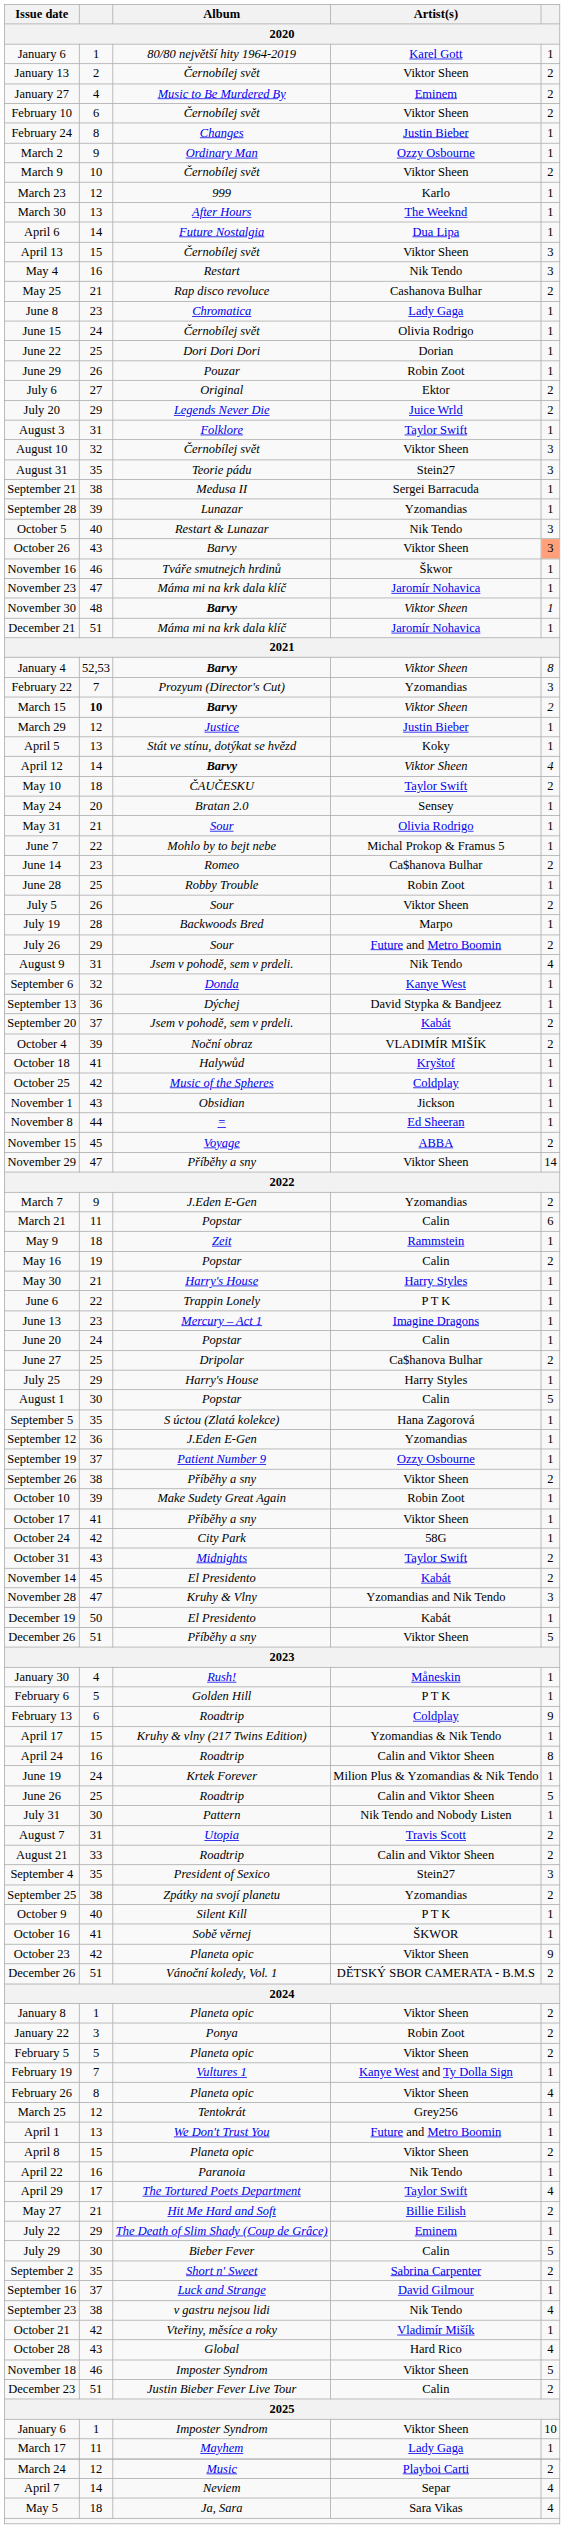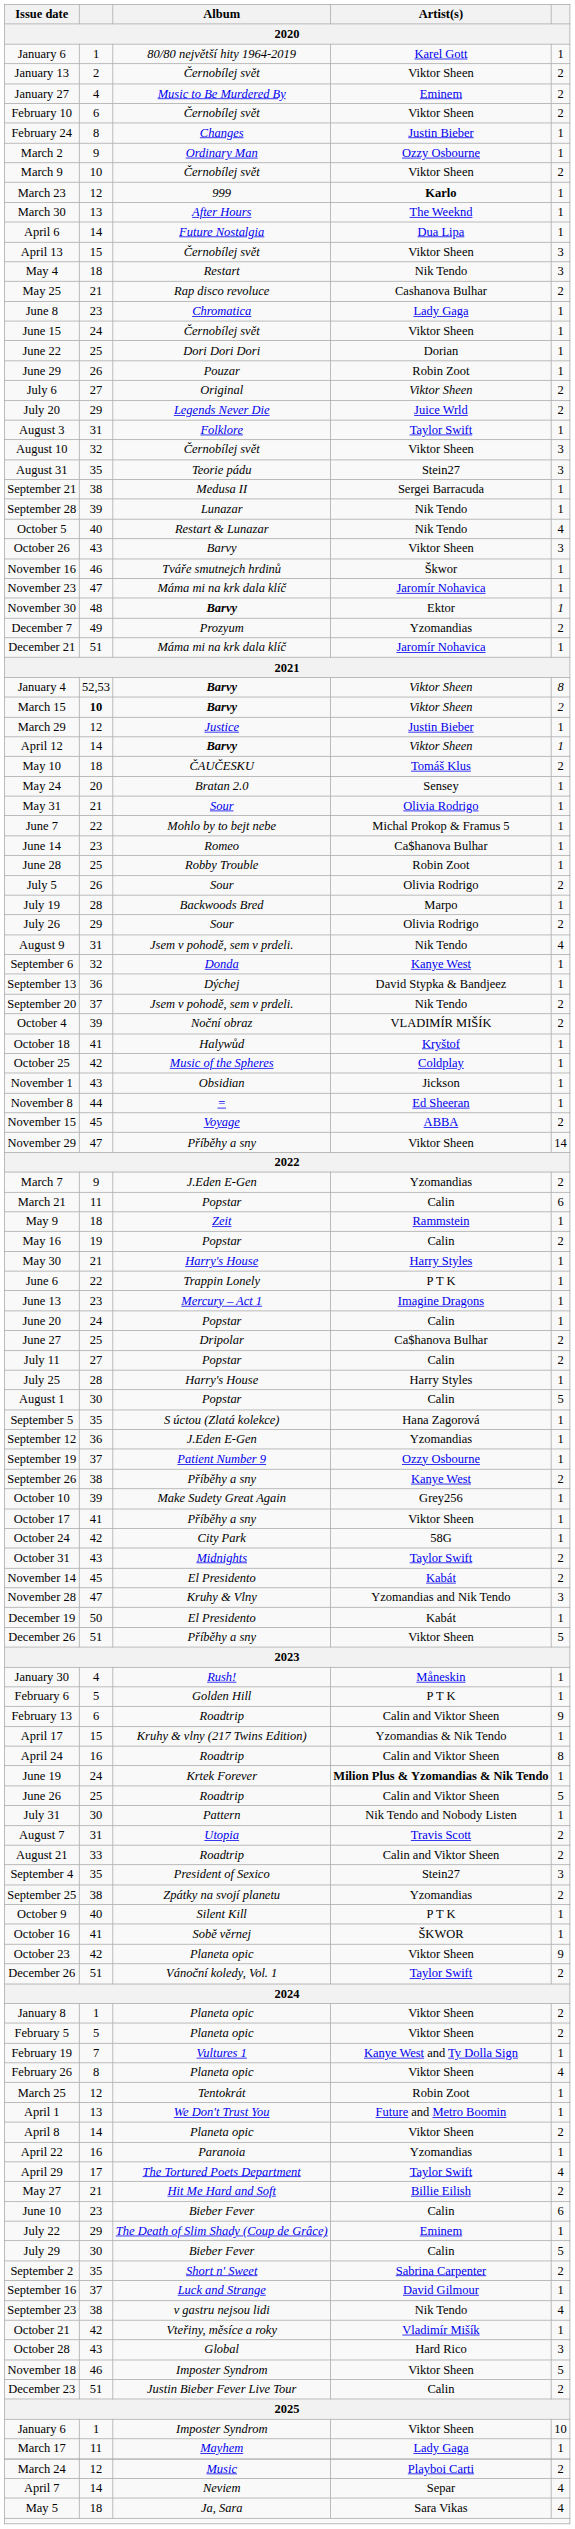 <table class="wikitable plainrowheaders" style="text-align: center">
 <tr>
 <th>Issue date</th>
 <th></th>
 <th>Album</th>
 <th>Artist(s)</th>
 <th></th>
 </tr>
 <tr>
 <th colspan="5">2020</th>
 </tr>
 <tr>
 <td>January 6</td>
 <td>1</td>
 <td><em>80/80 největší hity 1964-2019</em></td>
 <td><a href='#'>Karel Gott</a></td>
 <td>1</td>
 </tr>
 <tr>
 <td>January 13</td>
 <td>2</td>
 <td><em>Černobílej svět</em></td>
 <td>Viktor Sheen</td>
 <td>2</td>
 </tr>
 <tr>
 <td>January 27</td>
 <td>4</td>
 <td><em><a href='#'>Music to Be Murdered By</a></em></td>
 <td><a href='#'>Eminem</a></td>
 <td>2</td>
 </tr>
 <tr>
 <td>February 10</td>
 <td>6</td>
 <td><em>Černobílej svět</em></td>
 <td>Viktor Sheen</td>
 <td>2</td>
 </tr>
 <tr>
 <td>February 24</td>
 <td>8</td>
 <td><em><a href='#'>Changes</a></em></td>
 <td><a href='#'>Justin Bieber</a></td>
 <td>1</td>
 </tr>
 <tr>
 <td>March 2</td>
 <td>9</td>
 <td><em><a href='#'>Ordinary Man</a></em></td>
 <td><a href='#'>Ozzy Osbourne</a></td>
 <td>1</td>
 </tr>
 <tr>
 <td>March 9</td>
 <td>10</td>
 <td><em>Černobílej svět</em></td>
 <td>Viktor Sheen</td>
 <td>2</td>
 </tr>
 <tr>
 <td>March 23</td>
 <td>12</td>
 <td><em>999</em></td>
-<td>Karlo</td>
+<td><strong>Karlo</strong></td>
 <td>1</td>
 </tr>
 <tr>
 <td>March 30</td>
 <td>13</td>
 <td><em><a href='#'>After Hours</a></em></td>
 <td><a href='#'>The Weeknd</a></td>
 <td>1</td>
 </tr>
 <tr>
 <td>April 6</td>
 <td>14</td>
 <td><em><a href='#'>Future Nostalgia</a></em></td>
 <td><a href='#'>Dua Lipa</a></td>
 <td>1</td>
 </tr>
 <tr>
 <td>April 13</td>
 <td>15</td>
 <td><em>Černobílej svět</em></td>
 <td>Viktor Sheen</td>
 <td>3</td>
 </tr>
 <tr>
 <td>May 4</td>
-<td>16</td>
+<td>18</td>
 <td><em>Restart</em></td>
 <td>Nik Tendo</td>
 <td>3</td>
 </tr>
 <tr>
 <td>May 25</td>
 <td>21</td>
 <td><em>Rap disco revoluce</em></td>
 <td>Cashanova Bulhar</td>
 <td>2</td>
 </tr>
 <tr>
 <td>June 8</td>
 <td>23</td>
 <td><em><a href='#'>Chromatica</a></em></td>
 <td><a href='#'>Lady Gaga</a></td>
 <td>1</td>
 </tr>
 <tr>
 <td>June 15</td>
 <td>24</td>
 <td><em>Černobílej svět</em></td>
-<td>Olivia Rodrigo</td>
+<td>Viktor Sheen</td>
 <td>1</td>
 </tr>
 <tr>
 <td>June 22</td>
 <td>25</td>
 <td><em>Dori Dori Dori</em></td>
 <td>Dorian</td>
 <td>1</td>
 </tr>
 <tr>
 <td>June 29</td>
 <td>26</td>
 <td><em>Pouzar</em></td>
 <td>Robin Zoot</td>
 <td>1</td>
 </tr>
 <tr>
 <td>July 6</td>
 <td>27</td>
 <td><em>Original</em></td>
-<td>Ektor</td>
+<td><em>Viktor Sheen</em></td>
 <td>2</td>
 </tr>
 <tr>
 <td>July 20</td>
 <td>29</td>
 <td><em><a href='#'>Legends Never Die</a></em></td>
 <td><a href='#'>Juice Wrld</a></td>
 <td>2</td>
 </tr>
 <tr>
 <td>August 3</td>
 <td>31</td>
 <td><em><a href='#'>Folklore</a></em></td>
 <td><a href='#'>Taylor Swift</a></td>
 <td>1</td>
 </tr>
 <tr>
 <td>August 10</td>
 <td>32</td>
 <td><em>Černobílej svět</em></td>
 <td>Viktor Sheen</td>
 <td>3</td>
 </tr>
 <tr>
 <td>August 31</td>
 <td>35</td>
 <td><em>Teorie pádu</em></td>
 <td>Stein27</td>
 <td>3</td>
 </tr>
 <tr>
 <td>September 21</td>
 <td>38</td>
 <td><em>Medusa II</em></td>
 <td>Sergei Barracuda</td>
 <td>1</td>
 </tr>
 <tr>
 <td>September 28</td>
 <td>39</td>
 <td><em>Lunazar</em></td>
-<td>Yzomandias</td>
+<td>Nik Tendo</td>
 <td>1</td>
 </tr>
 <tr>
 <td>October 5</td>
 <td>40</td>
 <td><em>Restart & Lunazar</em></td>
 <td>Nik Tendo</td>
-<td>3</td>
+<td>4</td>
 </tr>
 <tr>
 <td>October 26</td>
 <td>43</td>
 <td><em>Barvy</em></td>
 <td>Viktor Sheen</td>
-<td style="background: lightsalmon;">3</td>
+<td>3</td>
 </tr>
 <tr>
 <td>November 16</td>
 <td>46</td>
 <td><em>Tváře smutnejch hrdinů</em></td>
 <td>Škwor</td>
 <td>1</td>
 </tr>
 <tr>
 <td>November 23</td>
 <td>47</td>
 <td><em>Máma mi na krk dala klíč</em></td>
 <td><a href='#'>Jaromír Nohavica</a></td>
 <td>1</td>
 </tr>
 <tr>
 <td>November 30</td>
 <td>48</td>
 <td><strong><em>Barvy</em></strong></td>
-<td><em>Viktor Sheen</em></td>
+<td>Ektor</td>
 <td><em>1</em></td>
+</tr>
+<tr>
+<td>December 7</td>
+<td>49</td>
+<td><em>Prozyum</em></td>
+<td>Yzomandias</td>
+<td>2</td>
 </tr>
 <tr>
 <td>December 21</td>
 <td>51</td>
 <td><em>Máma mi na krk dala klíč</em></td>
 <td><a href='#'>Jaromír Nohavica</a></td>
 <td>1</td>
 </tr>
 <tr>
 <th colspan="5">2021</th>
 </tr>
 <tr>
 <td>January 4</td>
 <td>52,53</td>
 <td><strong><em>Barvy</em></strong></td>
 <td><em>Viktor Sheen</em></td>
 <td><em>8</em></td>
 </tr>
 <tr>
-<td>February 22</td>
-<td>7</td>
-<td><em>Prozyum (Director's Cut)</em></td>
-<td>Yzomandias</td>
-<td>3</td>
-</tr>
-<tr>
 <td>March 15</td>
 <td><strong>10</strong></td>
 <td><strong><em>Barvy</em></strong></td>
 <td><em>Viktor Sheen</em></td>
 <td><em>2</em></td>
 </tr>
 <tr>
 <td>March 29</td>
 <td>12</td>
 <td><em><a href='#'>Justice</a></em></td>
 <td><a href='#'>Justin Bieber</a></td>
 <td>1</td>
 </tr>
 <tr>
-<td>April 5</td>
-<td>13</td>
-<td><em>Stát ve stínu, dotýkat se hvězd</em></td>
-<td>Koky</td>
-<td>1</td>
-</tr>
-<tr>
 <td>April 12</td>
 <td>14</td>
 <td><strong><em>Barvy</em></strong></td>
 <td><em>Viktor Sheen</em></td>
-<td><em>4</em></td>
+<td><em>1</em></td>
 </tr>
 <tr>
 <td>May 10</td>
 <td>18</td>
 <td><em>ČAUČESKU</em></td>
-<td><a href='#'>Taylor Swift</a></td>
+<td><a href='#'>Tomáš Klus</a></td>
 <td>2</td>
 </tr>
 <tr>
 <td>May 24</td>
 <td>20</td>
 <td><em>Bratan 2.0</em></td>
 <td>Sensey</td>
 <td>1</td>
 </tr>
 <tr>
 <td>May 31</td>
 <td>21</td>
 <td><em><a href='#'>Sour</a></em></td>
 <td><a href='#'>Olivia Rodrigo</a></td>
 <td>1</td>
 </tr>
 <tr>
 <td>June 7</td>
 <td>22</td>
 <td><em>Mohlo by to bejt nebe</em></td>
 <td>Michal Prokop & Framus 5</td>
 <td>1</td>
 </tr>
 <tr>
 <td>June 14</td>
 <td>23</td>
 <td><em>Romeo</em></td>
 <td>Ca$hanova Bulhar</td>
-<td>2</td>
+<td>1</td>
 </tr>
 <tr>
 <td>June 28</td>
 <td>25</td>
 <td><em>Robby Trouble</em></td>
 <td>Robin Zoot</td>
 <td>1</td>
 </tr>
 <tr>
 <td>July 5</td>
 <td>26</td>
 <td><em>Sour</em></td>
-<td>Viktor Sheen</td>
+<td>Olivia Rodrigo</td>
 <td>2</td>
 </tr>
 <tr>
 <td>July 19</td>
 <td>28</td>
 <td><em>Backwoods Bred</em></td>
 <td>Marpo</td>
 <td>1</td>
 </tr>
 <tr>
 <td>July 26</td>
 <td>29</td>
 <td><em>Sour</em></td>
-<td><a href='#'>Future</a> and <a href='#'>Metro Boomin</a></td>
+<td>Olivia Rodrigo</td>
 <td>2</td>
 </tr>
 <tr>
 <td>August 9</td>
 <td>31</td>
 <td><em>Jsem v pohodě, sem v prdeli.</em></td>
 <td>Nik Tendo</td>
 <td>4</td>
 </tr>
 <tr>
 <td>September 6</td>
 <td>32</td>
 <td><em><a href='#'>Donda</a></em></td>
 <td><a href='#'>Kanye West</a></td>
 <td>1</td>
 </tr>
 <tr>
 <td>September 13</td>
 <td>36</td>
 <td><em>Dýchej</em></td>
 <td>David Stypka & Bandjeez</td>
 <td>1</td>
 </tr>
 <tr>
 <td>September 20</td>
 <td>37</td>
 <td><em>Jsem v pohodě, sem v prdeli.</em></td>
-<td><a href='#'>Kabát</a></td>
+<td>Nik Tendo</td>
 <td>2</td>
 </tr>
 <tr>
 <td>October 4</td>
 <td>39</td>
 <td><em>Noční obraz</em></td>
 <td>VLADIMÍR MIŠÍK</td>
 <td>2</td>
 </tr>
 <tr>
 <td>October 18</td>
 <td>41</td>
 <td><em>Halywůd</em></td>
 <td><a href='#'>Kryštof</a></td>
 <td>1</td>
 </tr>
 <tr>
 <td>October 25</td>
 <td>42</td>
 <td><em><a href='#'>Music of the Spheres</a></em></td>
 <td><a href='#'>Coldplay</a></td>
 <td>1</td>
 </tr>
 <tr>
 <td>November 1</td>
 <td>43</td>
 <td><em>Obsidian</em></td>
 <td>Jickson</td>
 <td>1</td>
 </tr>
 <tr>
 <td>November 8</td>
 <td>44</td>
 <td><em><a href='#'>=</a></em></td>
 <td><a href='#'>Ed Sheeran</a></td>
 <td>1</td>
 </tr>
 <tr>
 <td>November 15</td>
 <td>45</td>
 <td><em><a href='#'>Voyage</a></em></td>
 <td><a href='#'>ABBA</a></td>
 <td>2</td>
 </tr>
 <tr>
 <td>November 29</td>
 <td>47</td>
 <td><em>Příběhy a sny</em></td>
 <td>Viktor Sheen</td>
 <td>14</td>
 </tr>
 <tr>
 <th colspan="5">2022</th>
 </tr>
 <tr>
 <td>March 7</td>
 <td>9</td>
 <td><em>J.Eden E-Gen</em></td>
 <td>Yzomandias</td>
 <td>2</td>
 </tr>
 <tr>
 <td>March 21</td>
 <td>11</td>
 <td><em>Popstar</em></td>
 <td>Calin</td>
 <td>6</td>
 </tr>
 <tr>
 <td>May 9</td>
 <td>18</td>
 <td><em><a href='#'>Zeit</a></em></td>
 <td><a href='#'>Rammstein</a></td>
 <td>1</td>
 </tr>
 <tr>
 <td>May 16</td>
 <td>19</td>
 <td><em>Popstar</em></td>
 <td>Calin</td>
 <td>2</td>
 </tr>
 <tr>
 <td>May 30</td>
 <td>21</td>
 <td><em><a href='#'>Harry's House</a></em></td>
 <td><a href='#'>Harry Styles</a></td>
 <td>1</td>
 </tr>
 <tr>
 <td>June 6</td>
 <td>22</td>
 <td><em>Trappin Lonely</em></td>
 <td>P T K</td>
 <td>1</td>
 </tr>
 <tr>
 <td>June 13</td>
 <td>23</td>
 <td><em><a href='#'>Mercury – Act 1</a></em></td>
 <td><a href='#'>Imagine Dragons</a></td>
 <td>1</td>
 </tr>
 <tr>
 <td>June 20</td>
 <td>24</td>
 <td><em>Popstar</em></td>
 <td>Calin</td>
 <td>1</td>
 </tr>
 <tr>
 <td>June 27</td>
 <td>25</td>
 <td><em>Dripolar</em></td>
 <td>Ca$hanova Bulhar</td>
 <td>2</td>
 </tr>
 <tr>
+<td>July 11</td>
+<td>27</td>
+<td><em>Popstar</em></td>
+<td>Calin</td>
+<td>2</td>
+</tr>
+<tr>
 <td>July 25</td>
-<td>29</td>
+<td>28</td>
 <td><em>Harry's House</em></td>
 <td>Harry Styles</td>
 <td>1</td>
 </tr>
 <tr>
 <td>August 1</td>
 <td>30</td>
 <td><em>Popstar</em></td>
 <td>Calin</td>
 <td>5</td>
 </tr>
 <tr>
 <td>September 5</td>
 <td>35</td>
 <td><em>S úctou (Zlatá kolekce)</em></td>
 <td>Hana Zagorová</td>
 <td>1</td>
 </tr>
 <tr>
 <td>September 12</td>
 <td>36</td>
 <td><em>J.Eden E-Gen</em></td>
 <td>Yzomandias</td>
 <td>1</td>
 </tr>
 <tr>
 <td>September 19</td>
 <td>37</td>
 <td><em><a href='#'>Patient Number 9</a></em></td>
 <td><a href='#'>Ozzy Osbourne</a></td>
 <td>1</td>
 </tr>
 <tr>
 <td>September 26</td>
 <td>38</td>
 <td><em>Příběhy a sny</em></td>
-<td>Viktor Sheen</td>
+<td><a href='#'>Kanye West</a></td>
 <td>2</td>
 </tr>
 <tr>
 <td>October 10</td>
 <td>39</td>
 <td><em>Make Sudety Great Again</em></td>
-<td>Robin Zoot</td>
+<td>Grey256</td>
 <td>1</td>
 </tr>
 <tr>
 <td>October 17</td>
 <td>41</td>
 <td><em>Příběhy a sny</em></td>
 <td>Viktor Sheen</td>
 <td>1</td>
 </tr>
 <tr>
 <td>October 24</td>
 <td>42</td>
 <td><em>City Park</em></td>
 <td>58G</td>
 <td>1</td>
 </tr>
 <tr>
 <td>October 31</td>
 <td>43</td>
 <td><em><a href='#'>Midnights</a></em></td>
 <td><a href='#'>Taylor Swift</a></td>
 <td>2</td>
 </tr>
 <tr>
 <td>November 14</td>
 <td>45</td>
 <td><em>El Presidento</em></td>
 <td><a href='#'>Kabát</a></td>
 <td>2</td>
 </tr>
 <tr>
 <td>November 28</td>
 <td>47</td>
 <td><em>Kruhy & Vlny</em></td>
 <td>Yzomandias and Nik Tendo</td>
 <td>3</td>
 </tr>
 <tr>
 <td>December 19</td>
 <td>50</td>
 <td><em>El Presidento</em></td>
 <td>Kabát</td>
 <td>1</td>
 </tr>
 <tr>
 <td>December 26</td>
 <td>51</td>
 <td><em>Příběhy a sny</em></td>
 <td>Viktor Sheen</td>
 <td>5</td>
 </tr>
 <tr>
 <th colspan="5">2023</th>
 </tr>
 <tr>
 <td>January 30</td>
 <td>4</td>
 <td><em><a href='#'>Rush!</a></em></td>
 <td><a href='#'>Måneskin</a></td>
 <td>1</td>
 </tr>
 <tr>
 <td>February 6</td>
 <td>5</td>
 <td><em>Golden Hill</em></td>
 <td>P T K</td>
 <td>1</td>
 </tr>
 <tr>
 <td>February 13</td>
 <td>6</td>
 <td><em>Roadtrip</em></td>
-<td><a href='#'>Coldplay</a></td>
+<td>Calin and Viktor Sheen</td>
 <td>9</td>
 </tr>
 <tr>
 <td>April 17</td>
 <td>15</td>
 <td><em>Kruhy & vlny (217 Twins Edition)</em></td>
 <td>Yzomandias & Nik Tendo</td>
 <td>1</td>
 </tr>
 <tr>
 <td>April 24</td>
 <td>16</td>
 <td><em>Roadtrip</em></td>
 <td>Calin and Viktor Sheen</td>
 <td>8</td>
 </tr>
 <tr>
 <td>June 19</td>
 <td>24</td>
 <td><em>Krtek Forever</em></td>
-<td>Milion Plus & Yzomandias & Nik Tendo</td>
+<td><strong>Milion Plus & Yzomandias & Nik Tendo</strong></td>
 <td>1</td>
 </tr>
 <tr>
 <td>June 26</td>
 <td>25</td>
 <td><em>Roadtrip</em></td>
 <td>Calin and Viktor Sheen</td>
 <td>5</td>
 </tr>
 <tr>
 <td>July 31</td>
 <td>30</td>
 <td><em>Pattern</em></td>
 <td>Nik Tendo and Nobody Listen</td>
 <td>1</td>
 </tr>
 <tr>
 <td>August 7</td>
 <td>31</td>
 <td><em><a href='#'>Utopia</a></em></td>
 <td><a href='#'>Travis Scott</a></td>
 <td>2</td>
 </tr>
 <tr>
 <td>August 21</td>
 <td>33</td>
 <td><em>Roadtrip</em></td>
 <td>Calin and Viktor Sheen</td>
 <td>2</td>
 </tr>
 <tr>
 <td>September 4</td>
 <td>35</td>
 <td><em>President of Sexico</em></td>
 <td>Stein27</td>
 <td>3</td>
 </tr>
 <tr>
 <td>September 25</td>
 <td>38</td>
 <td><em>Zpátky na svojí planetu</em></td>
 <td>Yzomandias</td>
 <td>2</td>
 </tr>
 <tr>
 <td>October 9</td>
 <td>40</td>
 <td><em>Silent Kill</em></td>
 <td>P T K</td>
 <td>1</td>
 </tr>
 <tr>
 <td>October 16</td>
 <td>41</td>
 <td><em>Sobě věrnej</em></td>
 <td>ŠKWOR</td>
 <td>1</td>
 </tr>
 <tr>
 <td>October 23</td>
 <td>42</td>
 <td><em>Planeta opic</em></td>
 <td>Viktor Sheen</td>
 <td>9</td>
 </tr>
 <tr>
 <td>December 26</td>
 <td>51</td>
 <td><em>Vánoční koledy, Vol. 1</em></td>
-<td>DĚTSKÝ SBOR CAMERATA - B.M.S</td>
+<td><a href='#'>Taylor Swift</a></td>
 <td>2</td>
 </tr>
 <tr>
 <th colspan="5">2024</th>
 </tr>
 <tr>
 <td>January 8</td>
 <td>1</td>
 <td><em>Planeta opic</em></td>
 <td>Viktor Sheen</td>
-<td>2</td>
-</tr>
-<tr>
-<td>January 22</td>
-<td>3</td>
-<td><em>Ponya</em></td>
-<td>Robin Zoot</td>
 <td>2</td>
 </tr>
 <tr>
 <td>February 5</td>
 <td>5</td>
 <td><em>Planeta opic</em></td>
 <td>Viktor Sheen</td>
 <td>2</td>
 </tr>
 <tr>
 <td>February 19</td>
 <td>7</td>
 <td><em><a href='#'>Vultures 1</a></em></td>
 <td><a href='#'>Kanye West</a> and <a href='#'>Ty Dolla Sign</a></td>
 <td>1</td>
 </tr>
 <tr>
 <td>February 26</td>
 <td>8</td>
 <td><em>Planeta opic</em></td>
 <td>Viktor Sheen</td>
 <td>4</td>
 </tr>
 <tr>
 <td>March 25</td>
 <td>12</td>
 <td><em>Tentokrát</em></td>
-<td>Grey256</td>
+<td>Robin Zoot</td>
 <td>1</td>
 </tr>
 <tr>
 <td>April 1</td>
 <td>13</td>
 <td><em><a href='#'>We Don't Trust You</a></em></td>
 <td><a href='#'>Future</a> and <a href='#'>Metro Boomin</a></td>
 <td>1</td>
 </tr>
 <tr>
 <td>April 8</td>
-<td>15</td>
+<td>14</td>
 <td><em>Planeta opic</em></td>
 <td>Viktor Sheen</td>
 <td>2</td>
 </tr>
 <tr>
 <td>April 22</td>
 <td>16</td>
 <td><em>Paranoia</em></td>
-<td>Nik Tendo</td>
+<td>Yzomandias</td>
 <td>1</td>
 </tr>
 <tr>
 <td>April 29</td>
 <td>17</td>
 <td><em><a href='#'>The Tortured Poets Department</a></em></td>
 <td><a href='#'>Taylor Swift</a></td>
 <td>4</td>
 </tr>
 <tr>
 <td>May 27</td>
 <td>21</td>
 <td><em><a href='#'>Hit Me Hard and Soft</a></em></td>
 <td><a href='#'>Billie Eilish</a></td>
 <td>2</td>
+</tr>
+<tr>
+<td>June 10</td>
+<td>23</td>
+<td><em>Bieber Fever</em></td>
+<td>Calin</td>
+<td>6</td>
 </tr>
 <tr>
 <td>July 22</td>
 <td>29</td>
 <td><em><a href='#'>The Death of Slim Shady (Coup de Grâce)</a></em></td>
 <td><a href='#'>Eminem</a></td>
 <td>1</td>
 </tr>
 <tr>
 <td>July 29</td>
 <td>30</td>
 <td><em>Bieber Fever</em></td>
 <td>Calin</td>
 <td>5</td>
 </tr>
 <tr>
 <td>September 2</td>
 <td>35</td>
 <td><em><a href='#'>Short n' Sweet</a></em></td>
 <td><a href='#'>Sabrina Carpenter</a></td>
 <td>2</td>
 </tr>
 <tr>
 <td>September 16</td>
 <td>37</td>
 <td><em><a href='#'>Luck and Strange</a></em></td>
 <td><a href='#'>David Gilmour</a></td>
 <td>1</td>
 </tr>
 <tr>
 <td>September 23</td>
 <td>38</td>
 <td><em>v gastru nejsou lidi</em></td>
 <td>Nik Tendo</td>
 <td>4</td>
 </tr>
 <tr>
 <td>October 21</td>
 <td>42</td>
 <td><em>Vteřiny, měsíce a roky</em></td>
 <td><a href='#'>Vladimír Mišík</a></td>
 <td>1</td>
 </tr>
 <tr>
 <td>October 28</td>
 <td>43</td>
 <td><em>Global</em></td>
 <td>Hard Rico</td>
-<td>4</td>
+<td>3</td>
 </tr>
 <tr>
 <td>November 18</td>
 <td>46</td>
 <td><em>Imposter Syndrom</em></td>
 <td>Viktor Sheen</td>
 <td>5</td>
 </tr>
 <tr>
 <td>December 23</td>
 <td>51</td>
 <td><em>Justin Bieber Fever Live Tour</em></td>
 <td>Calin</td>
 <td>2</td>
 </tr>
 <tr>
 <th colspan="5">2025</th>
 </tr>
 <tr>
 <td>January 6</td>
 <td>1</td>
 <td><em>Imposter Syndrom</em></td>
 <td>Viktor Sheen</td>
 <td>10</td>
 </tr>
 <tr>
 <td>March 17</td>
 <td>11</td>
 <td><em><a href='#'>Mayhem</a></em></td>
 <td><a href='#'>Lady Gaga</a></td>
 <td>1</td>
 </tr>
 <tr>
 </tr>
 <tr>
 <td>March 24</td>
 <td>12</td>
 <td><em><a href='#'>Music</a></em></td>
 <td><a href='#'>Playboi Carti</a></td>
 <td>2</td>
 </tr>
 <tr>
 <td>April 7</td>
 <td>14</td>
 <td><em>Neviem</em></td>
 <td>Separ</td>
 <td>4</td>
 </tr>
 <tr>
 <td>May 5</td>
 <td>18</td>
 <td><em>Ja, Sara</em></td>
 <td>Sara Vikas</td>
 <td>4</td>
 </tr>
 <tr>
 <td colspan="5"></td>
 </tr>
 </table>
